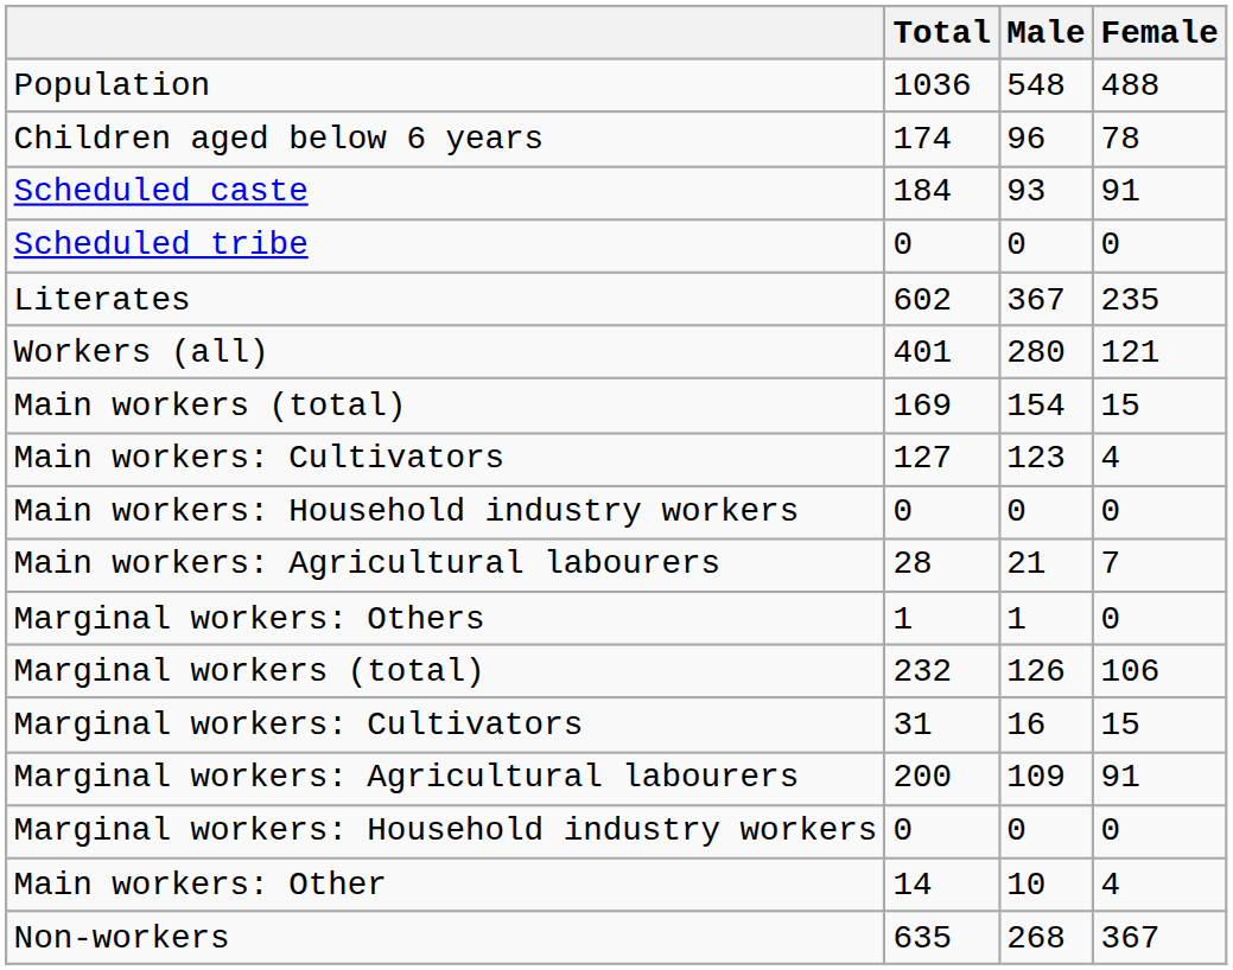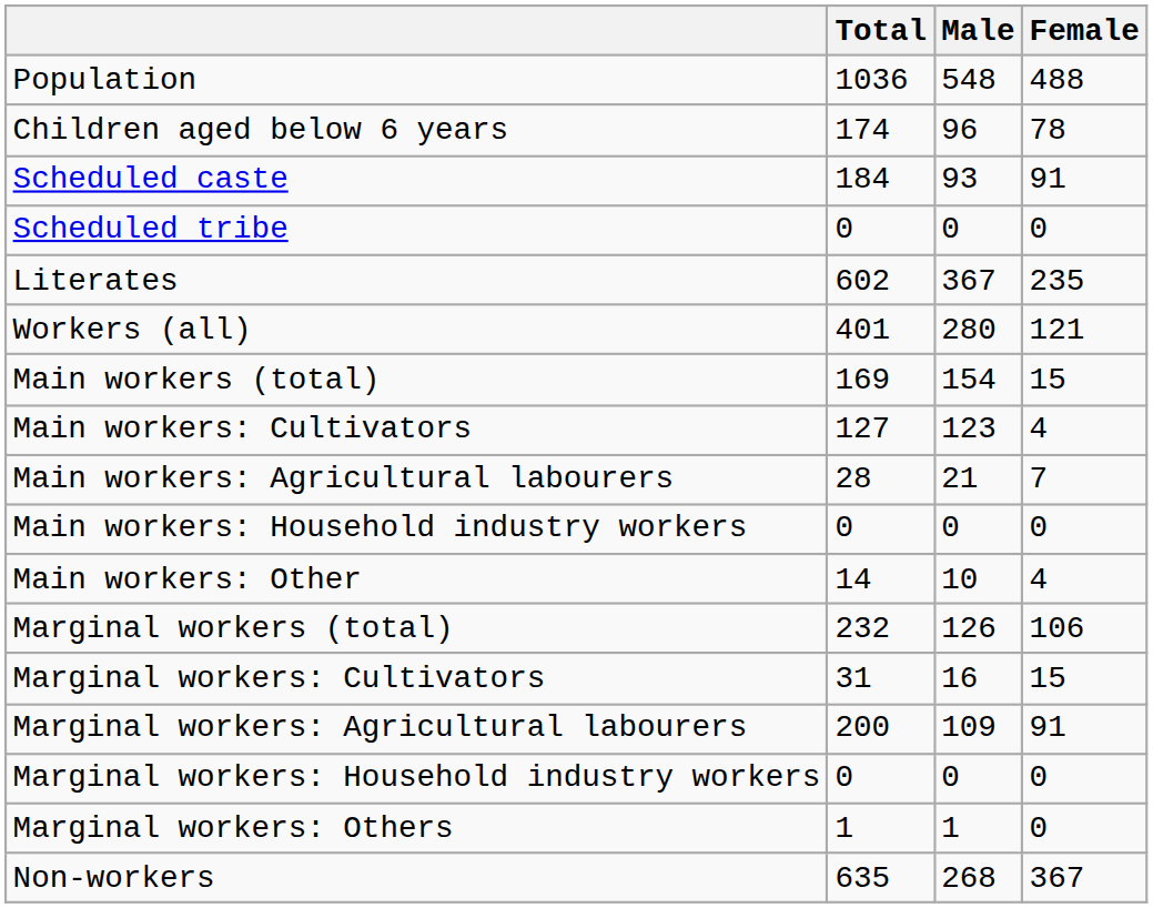 <table class="wikitable sortable">
 <tr>
 <th></th>
 <th>Total</th>
 <th>Male</th>
 <th>Female</th>
 </tr>
 <tr>
 <td>Population</td>
 <td>1036</td>
 <td>548</td>
 <td>488</td>
 </tr>
 <tr>
 <td>Children aged below 6 years</td>
 <td>174</td>
 <td>96</td>
 <td>78</td>
 </tr>
 <tr>
 <td><a href='#'>Scheduled caste</a></td>
 <td>184</td>
 <td>93</td>
 <td>91</td>
 </tr>
 <tr>
 <td><a href='#'>Scheduled tribe</a></td>
 <td>0</td>
 <td>0</td>
 <td>0</td>
 </tr>
 <tr>
 <td>Literates</td>
 <td>602</td>
 <td>367</td>
 <td>235</td>
 </tr>
 <tr>
 <td>Workers (all)</td>
 <td>401</td>
 <td>280</td>
 <td>121</td>
 </tr>
 <tr>
 <td>Main workers (total)</td>
 <td>169</td>
 <td>154</td>
 <td>15</td>
 </tr>
 <tr>
 <td>Main workers: Cultivators</td>
 <td>127</td>
 <td>123</td>
 <td>4</td>
 </tr>
 <tr>
+<td>Main workers: Agricultural labourers</td>
+<td>28</td>
+<td>21</td>
+<td>7</td>
+</tr>
+<tr>
 <td>Main workers: Household industry workers</td>
 <td>0</td>
 <td>0</td>
 <td>0</td>
 </tr>
 <tr>
-<td>Main workers: Agricultural labourers</td>
-<td>28</td>
-<td>21</td>
-<td>7</td>
-</tr>
-<tr>
-<td>Marginal workers: Others</td>
-<td>1</td>
-<td>1</td>
-<td>0</td>
+<td>Main workers: Other</td>
+<td>14</td>
+<td>10</td>
+<td>4</td>
 </tr>
 <tr>
 <td>Marginal workers (total)</td>
 <td>232</td>
 <td>126</td>
 <td>106</td>
 </tr>
 <tr>
 <td>Marginal workers: Cultivators</td>
 <td>31</td>
 <td>16</td>
 <td>15</td>
 </tr>
 <tr>
 <td>Marginal workers: Agricultural labourers</td>
 <td>200</td>
 <td>109</td>
 <td>91</td>
 </tr>
 <tr>
 <td>Marginal workers: Household industry workers</td>
 <td>0</td>
 <td>0</td>
 <td>0</td>
 </tr>
 <tr>
-<td>Main workers: Other</td>
-<td>14</td>
-<td>10</td>
-<td>4</td>
+<td>Marginal workers: Others</td>
+<td>1</td>
+<td>1</td>
+<td>0</td>
 </tr>
 <tr>
 <td>Non-workers</td>
 <td>635</td>
 <td>268</td>
 <td>367</td>
 </tr>
 </table>
